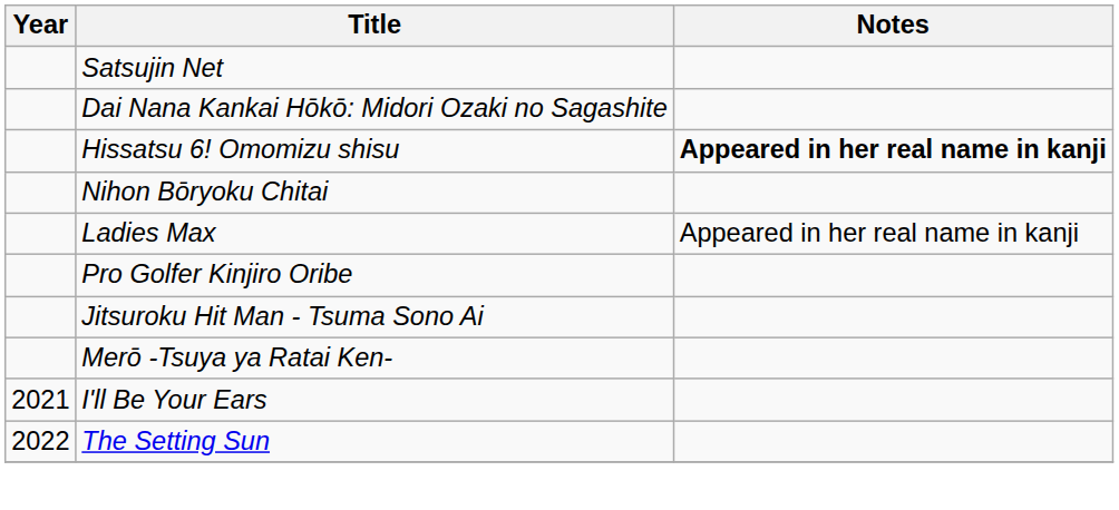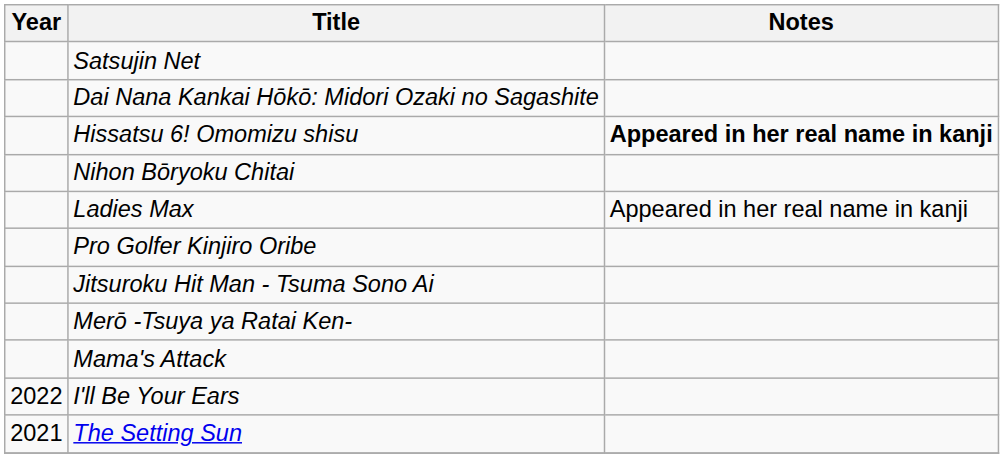 <table class="wikitable">
 <tr>
 <th>Year</th>
 <th>Title</th>
 <th>Notes</th>
 </tr>
 <tr>
 <td></td>
 <td><em>Satsujin Net</em></td>
 <td></td>
 </tr>
 <tr>
 <td></td>
 <td><em>Dai Nana Kankai Hōkō: Midori Ozaki no Sagashite</em></td>
 <td></td>
 </tr>
 <tr>
 <td></td>
 <td><em>Hissatsu 6! Omomizu shisu</em></td>
 <td><strong>Appeared in her real name in kanji</strong></td>
 </tr>
 <tr>
 <td></td>
 <td><em>Nihon Bōryoku Chitai</em></td>
 <td></td>
 </tr>
 <tr>
 <td></td>
 <td><em>Ladies Max</em></td>
 <td>Appeared in her real name in kanji</td>
 </tr>
 <tr>
 <td></td>
 <td><em>Pro Golfer Kinjiro Oribe</em></td>
 <td></td>
 </tr>
 <tr>
 <td></td>
 <td><em>Jitsuroku Hit Man - Tsuma Sono Ai</em></td>
 <td></td>
 </tr>
 <tr>
 <td></td>
 <td><em>Merō -Tsuya ya Ratai Ken-</em></td>
 <td></td>
 </tr>
 <tr>
-<td>2021</td>
+<td></td>
+<td><em>Mama's Attack</em></td>
+<td></td>
+</tr>
+<tr>
+<td>2022</td>
 <td><em>I'll Be Your Ears</em></td>
 <td></td>
 </tr>
 <tr>
-<td>2022</td>
+<td>2021</td>
 <td><em><a href='#'>The Setting Sun</a></em></td>
 <td></td>
 </tr>
 <tr>
 </tr>
 </table>
